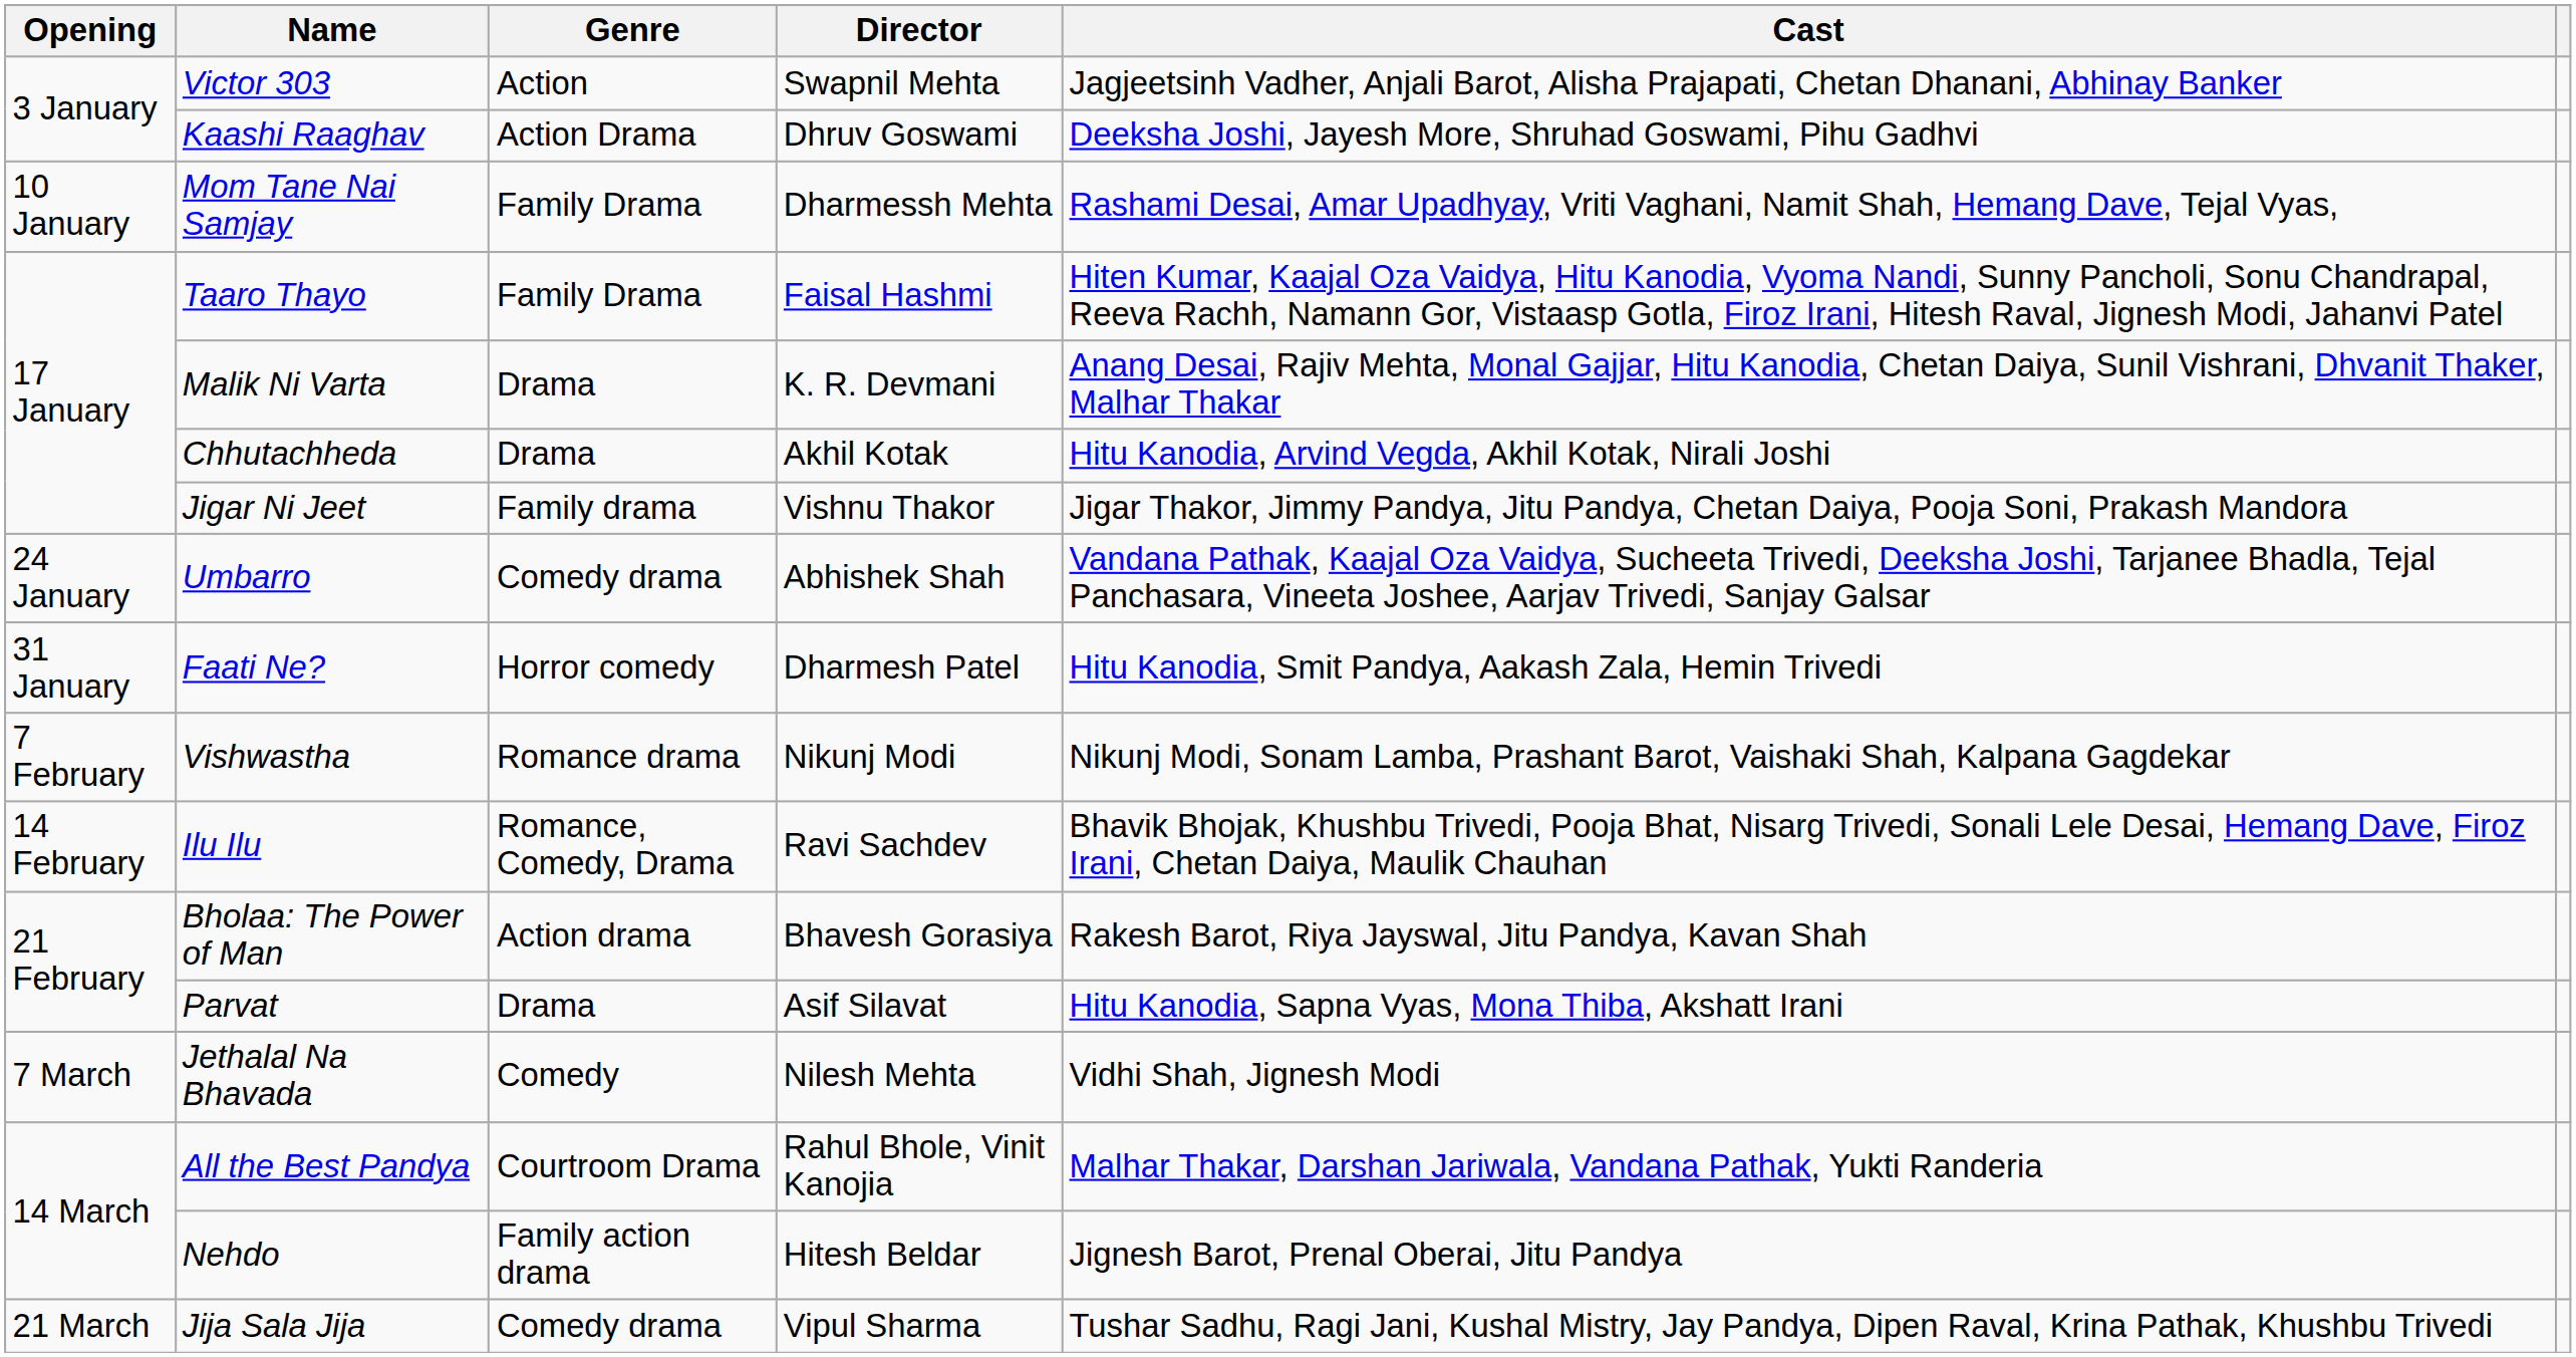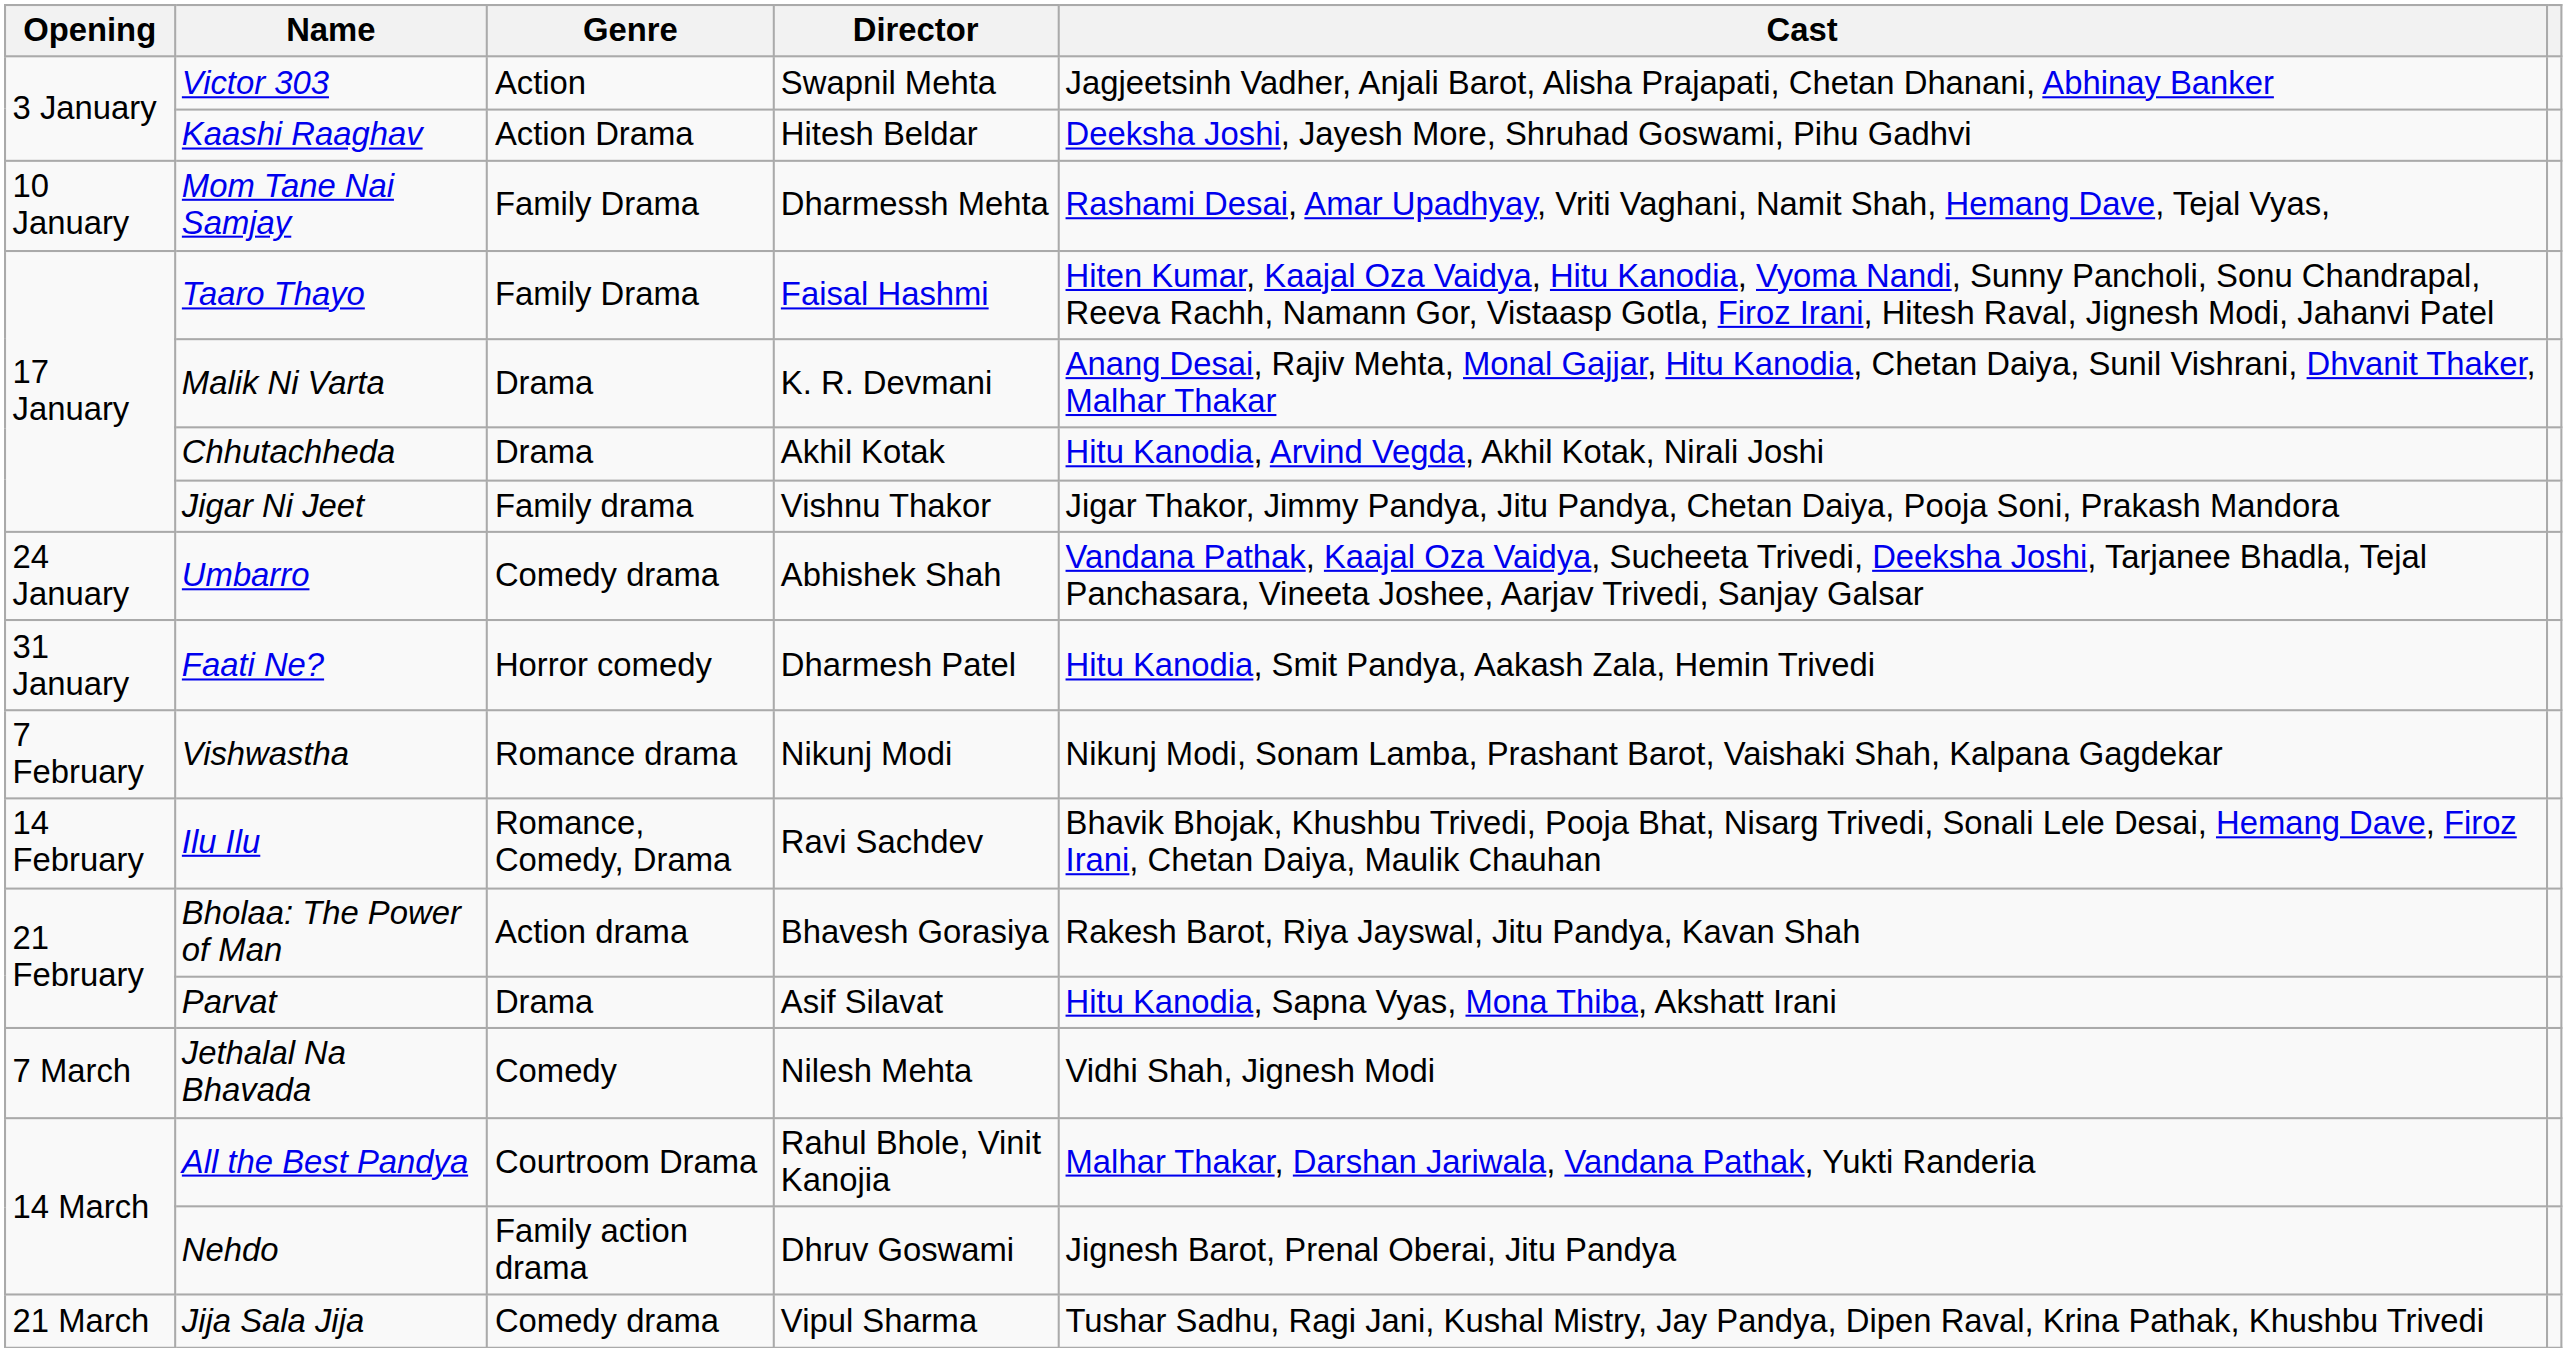 <table class="wikitable sortable">
 <tr>
 <th>Opening</th>
 <th>Name</th>
 <th>Genre</th>
 <th>Director</th>
 <th>Cast</th>
 <th></th>
 </tr>
 <tr>
 <td rowspan="2">3 January</td>
 <td><em><a href='#'>Victor 303</a></em></td>
 <td>Action</td>
 <td>Swapnil Mehta</td>
 <td>Jagjeetsinh Vadher, Anjali Barot, Alisha Prajapati, Chetan Dhanani, <a href='#'>Abhinay Banker</a></td>
 <td></td>
 </tr>
 <tr>
 <td><em><a href='#'>Kaashi Raaghav</a></em></td>
 <td>Action Drama</td>
-<td>Dhruv Goswami</td>
+<td>Hitesh Beldar</td>
 <td><a href='#'>Deeksha Joshi</a>, Jayesh More, Shruhad Goswami, Pihu Gadhvi</td>
 <td></td>
 </tr>
 <tr>
 <td>10 January</td>
 <td><em><a href='#'>Mom Tane Nai Samjay</a></em></td>
 <td>Family Drama</td>
 <td>Dharmessh Mehta</td>
 <td><a href='#'>Rashami Desai</a>, <a href='#'>Amar Upadhyay</a>, Vriti Vaghani, Namit Shah, <a href='#'>Hemang Dave</a>, Tejal Vyas,</td>
 <td></td>
 </tr>
 <tr>
 <td rowspan="4">17 January</td>
 <td><em><a href='#'>Taaro Thayo</a></em></td>
 <td>Family Drama</td>
 <td><a href='#'>Faisal Hashmi</a></td>
 <td><a href='#'>Hiten Kumar</a>, <a href='#'>Kaajal Oza Vaidya</a>, <a href='#'>Hitu Kanodia</a>, <a href='#'>Vyoma Nandi</a>, Sunny Pancholi, Sonu Chandrapal, Reeva Rachh, Namann Gor, Vistaasp Gotla, <a href='#'>Firoz Irani</a>, Hitesh Raval, Jignesh Modi, Jahanvi Patel</td>
 <td></td>
 </tr>
 <tr>
 <td><em>Malik Ni Varta</em></td>
 <td>Drama</td>
 <td>K. R. Devmani</td>
 <td><a href='#'>Anang Desai</a>, Rajiv Mehta, <a href='#'>Monal Gajjar</a>, <a href='#'>Hitu Kanodia</a>, Chetan Daiya, Sunil Vishrani, <a href='#'>Dhvanit Thaker</a>, <a href='#'>Malhar Thakar</a></td>
 <td></td>
 </tr>
 <tr>
 <td><em>Chhutachheda</em></td>
 <td>Drama</td>
 <td>Akhil Kotak</td>
 <td><a href='#'>Hitu Kanodia</a>, <a href='#'>Arvind Vegda</a>, Akhil Kotak, Nirali Joshi</td>
 <td></td>
 </tr>
 <tr>
 <td><em>Jigar Ni Jeet</em></td>
 <td>Family drama</td>
 <td>Vishnu Thakor</td>
 <td>Jigar Thakor, Jimmy Pandya, Jitu Pandya, Chetan Daiya, Pooja Soni, Prakash Mandora</td>
 <td></td>
 </tr>
 <tr>
 <td>24 January</td>
 <td><em><a href='#'>Umbarro</a></em></td>
 <td>Comedy drama</td>
 <td>Abhishek Shah</td>
 <td><a href='#'>Vandana Pathak</a>, <a href='#'>Kaajal Oza Vaidya</a>, Sucheeta Trivedi, <a href='#'>Deeksha Joshi</a>, Tarjanee Bhadla, Tejal Panchasara, Vineeta Joshee, Aarjav Trivedi, Sanjay Galsar</td>
 <td></td>
 </tr>
 <tr>
 <td>31 January</td>
 <td><em><a href='#'>Faati Ne?</a></em></td>
 <td>Horror comedy</td>
 <td>Dharmesh Patel</td>
 <td><a href='#'>Hitu Kanodia</a>, Smit Pandya, Aakash Zala, Hemin Trivedi</td>
 <td></td>
 </tr>
 <tr>
 <td>7 February</td>
 <td><em>Vishwastha</em></td>
 <td>Romance drama</td>
 <td>Nikunj Modi</td>
 <td>Nikunj Modi, Sonam Lamba, Prashant Barot, Vaishaki Shah, Kalpana Gagdekar</td>
 <td></td>
 </tr>
 <tr>
 <td>14 February</td>
 <td><em><a href='#'>Ilu Ilu</a></em></td>
 <td>Romance, Comedy, Drama</td>
 <td>Ravi Sachdev</td>
 <td>Bhavik Bhojak, Khushbu Trivedi, Pooja Bhat, Nisarg Trivedi, Sonali Lele Desai, <a href='#'>Hemang Dave</a>, <a href='#'>Firoz Irani</a>, Chetan Daiya, Maulik Chauhan</td>
 <td></td>
 </tr>
 <tr>
 <td rowspan="2">21 February</td>
 <td><em>Bholaa: The Power</em> <em>of Man</em></td>
 <td>Action drama</td>
 <td>Bhavesh Gorasiya</td>
 <td>Rakesh Barot, Riya Jayswal, Jitu Pandya, Kavan Shah</td>
 <td></td>
 </tr>
 <tr>
 <td><em>Parvat</em></td>
 <td>Drama</td>
 <td>Asif Silavat</td>
 <td><a href='#'>Hitu Kanodia</a>, Sapna Vyas, <a href='#'>Mona Thiba</a>, Akshatt Irani</td>
 <td></td>
 </tr>
 <tr>
 <td>7 March</td>
 <td><em>Jethalal Na Bhavada</em></td>
 <td>Comedy</td>
 <td>Nilesh Mehta</td>
 <td>Vidhi Shah, Jignesh Modi</td>
 <td></td>
 </tr>
 <tr>
 <td rowspan="2">14 March</td>
 <td><em><a href='#'>All the Best Pandya</a></em></td>
 <td>Courtroom Drama</td>
 <td>Rahul Bhole, Vinit Kanojia</td>
 <td><a href='#'>Malhar Thakar</a>, <a href='#'>Darshan Jariwala</a>, <a href='#'>Vandana Pathak</a>, Yukti Randeria</td>
 <td></td>
 </tr>
 <tr>
 <td><em>Nehdo</em></td>
 <td>Family action drama</td>
-<td>Hitesh Beldar</td>
+<td>Dhruv Goswami</td>
 <td>Jignesh Barot, Prenal Oberai, Jitu Pandya</td>
 <td></td>
 </tr>
 <tr>
 <td>21 March</td>
 <td><em>Jija Sala Jija</em></td>
 <td>Comedy drama</td>
 <td>Vipul Sharma</td>
 <td>Tushar Sadhu, Ragi Jani, Kushal Mistry, Jay Pandya, Dipen Raval, Krina Pathak, Khushbu Trivedi</td>
 <td></td>
 </tr>
 </table>
